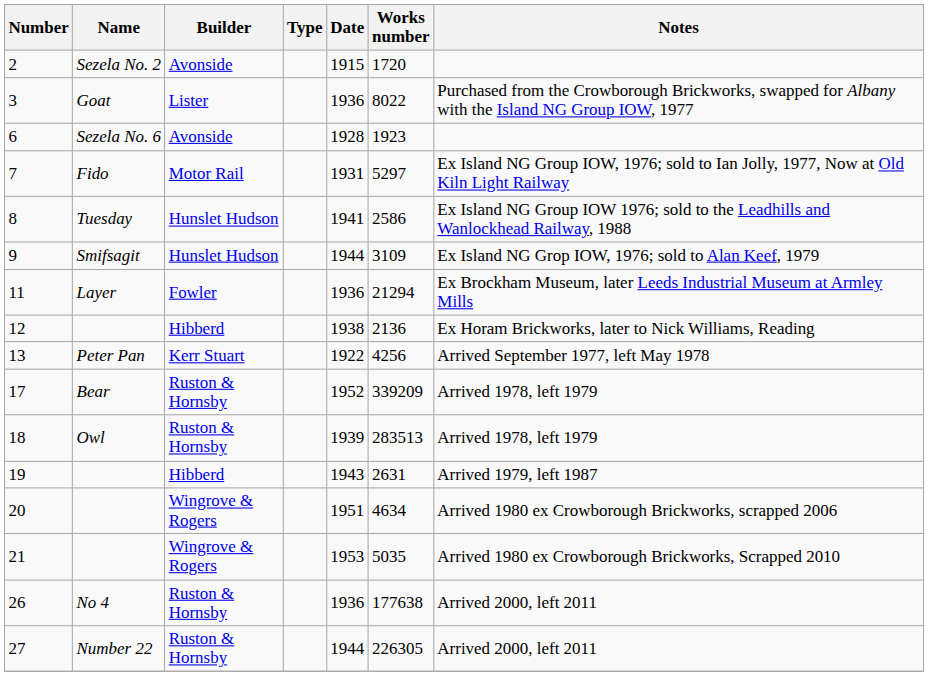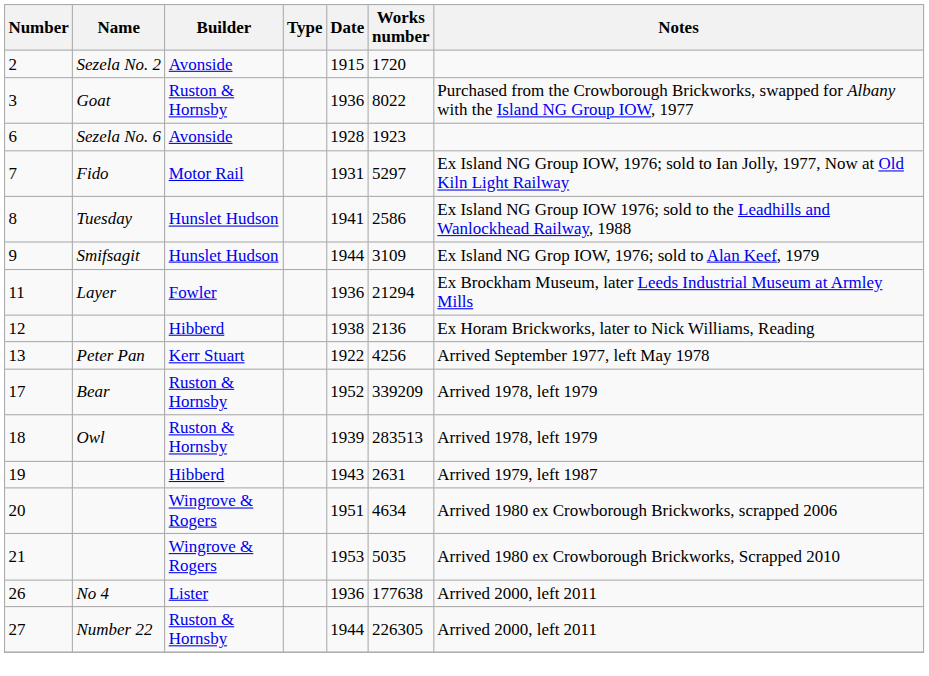 <table class="wikitable sortable">
 <tr>
 <th>Number</th>
 <th>Name</th>
 <th>Builder</th>
 <th>Type</th>
 <th>Date</th>
 <th>Works<br>number</th>
 <th>Notes</th>
 </tr>
 <tr>
 <td>2</td>
 <td><em>Sezela No. 2</em></td>
 <td><a href='#'>Avonside</a></td>
 <td></td>
 <td>1915</td>
 <td>1720</td>
 <td></td>
 </tr>
 <tr>
 <td>3</td>
 <td><em>Goat</em></td>
-<td><a href='#'>Lister</a></td>
+<td><a href='#'>Ruston & Hornsby</a></td>
 <td></td>
 <td>1936</td>
 <td>8022</td>
 <td>Purchased from the Crowborough Brickworks, swapped for <em>Albany</em> with the <a href='#'>Island NG Group IOW</a>, 1977</td>
 </tr>
 <tr>
 <td>6</td>
 <td><em>Sezela No. 6</em></td>
 <td><a href='#'>Avonside</a></td>
 <td></td>
 <td>1928</td>
 <td>1923</td>
 <td></td>
 </tr>
 <tr>
 <td>7</td>
 <td><em>Fido</em></td>
 <td><a href='#'>Motor Rail</a></td>
 <td></td>
 <td>1931</td>
 <td>5297</td>
 <td>Ex Island NG Group IOW, 1976; sold to Ian Jolly, 1977, Now at <a href='#'>Old Kiln Light Railway</a></td>
 </tr>
 <tr>
 <td>8</td>
 <td><em>Tuesday</em></td>
 <td><a href='#'>Hunslet Hudson</a></td>
 <td></td>
 <td>1941</td>
 <td>2586</td>
 <td>Ex Island NG Group IOW 1976; sold to the <a href='#'>Leadhills and Wanlockhead Railway</a>, 1988</td>
 </tr>
 <tr>
 <td>9</td>
 <td><em>Smifsagit</em></td>
 <td><a href='#'>Hunslet Hudson</a></td>
 <td></td>
 <td>1944</td>
 <td>3109</td>
 <td>Ex Island NG Grop IOW, 1976; sold to <a href='#'>Alan Keef</a>, 1979</td>
 </tr>
 <tr>
 <td>11</td>
 <td><em>Layer</em></td>
 <td><a href='#'>Fowler</a></td>
 <td></td>
 <td>1936</td>
 <td>21294</td>
 <td>Ex Brockham Museum, later <a href='#'>Leeds Industrial Museum at Armley Mills</a></td>
 </tr>
 <tr>
 <td>12</td>
 <td></td>
 <td><a href='#'>Hibberd</a></td>
 <td></td>
 <td>1938</td>
 <td>2136</td>
 <td>Ex Horam Brickworks, later to Nick Williams, Reading</td>
 </tr>
 <tr>
 <td>13</td>
 <td><em>Peter Pan</em></td>
 <td><a href='#'>Kerr Stuart</a></td>
 <td></td>
 <td>1922</td>
 <td>4256</td>
 <td>Arrived September 1977, left May 1978</td>
 </tr>
 <tr>
 <td>17</td>
 <td><em>Bear</em></td>
 <td><a href='#'>Ruston & Hornsby</a></td>
 <td></td>
 <td>1952</td>
 <td>339209</td>
 <td>Arrived 1978, left 1979</td>
 </tr>
 <tr>
 <td>18</td>
 <td><em>Owl</em></td>
 <td><a href='#'>Ruston & Hornsby</a></td>
 <td></td>
 <td>1939</td>
 <td>283513</td>
 <td>Arrived 1978, left 1979</td>
 </tr>
 <tr>
 <td>19</td>
 <td></td>
 <td><a href='#'>Hibberd</a></td>
 <td></td>
 <td>1943</td>
 <td>2631</td>
 <td>Arrived 1979, left 1987</td>
 </tr>
 <tr>
 <td>20</td>
 <td></td>
 <td><a href='#'>Wingrove & Rogers</a></td>
 <td></td>
 <td>1951</td>
 <td>4634</td>
 <td>Arrived 1980 ex Crowborough Brickworks, scrapped 2006</td>
 </tr>
 <tr>
 <td>21</td>
 <td></td>
 <td><a href='#'>Wingrove & Rogers</a></td>
 <td></td>
 <td>1953</td>
 <td>5035</td>
 <td>Arrived 1980 ex Crowborough Brickworks, Scrapped 2010</td>
 </tr>
 <tr>
 <td>26</td>
 <td><em>No 4</em></td>
-<td><a href='#'>Ruston & Hornsby</a></td>
+<td><a href='#'>Lister</a></td>
 <td></td>
 <td>1936</td>
 <td>177638</td>
 <td>Arrived 2000, left 2011</td>
 </tr>
 <tr>
 <td>27</td>
 <td><em>Number 22</em></td>
 <td><a href='#'>Ruston & Hornsby</a></td>
 <td></td>
 <td>1944</td>
 <td>226305</td>
 <td>Arrived 2000, left 2011</td>
 </tr>
 <tr>
 </tr>
 </table>
